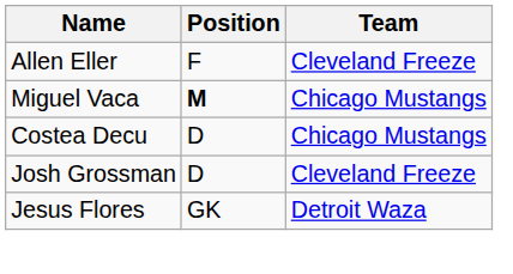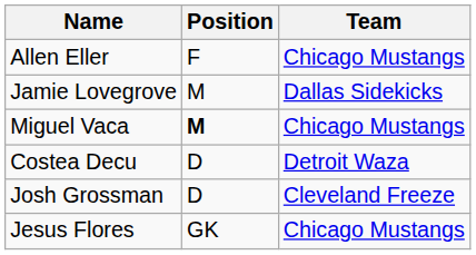 <table class="wikitable">
 <tr>
 <th>Name</th>
 <th>Position</th>
 <th>Team</th>
 </tr>
 <tr>
 <td>Allen Eller</td>
 <td>F</td>
-<td><a href='#'>Cleveland Freeze</a></td>
+<td><a href='#'>Chicago Mustangs</a></td>
+</tr>
+<tr>
+<td>Jamie Lovegrove</td>
+<td>M</td>
+<td><a href='#'>Dallas Sidekicks</a></td>
 </tr>
 <tr>
 <td>Miguel Vaca</td>
 <td><strong>M</strong></td>
 <td><a href='#'>Chicago Mustangs</a></td>
 </tr>
 <tr>
 <td>Costea Decu</td>
 <td>D</td>
-<td><a href='#'>Chicago Mustangs</a></td>
+<td><a href='#'>Detroit Waza</a></td>
 </tr>
 <tr>
 <td>Josh Grossman</td>
 <td>D</td>
 <td><a href='#'>Cleveland Freeze</a></td>
 </tr>
 <tr>
 <td>Jesus Flores</td>
 <td>GK</td>
-<td><a href='#'>Detroit Waza</a></td>
+<td><a href='#'>Chicago Mustangs</a></td>
 </tr>
 </table>
